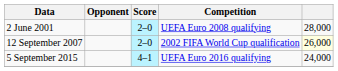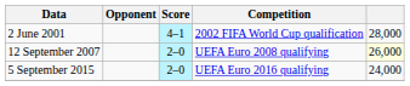 <table class="wikitable">
 <tr>
 <th>Data</th>
 <th>Opponent</th>
 <th>Score</th>
 <th>Competition</th>
 <th></th>
 </tr>
 <tr>
 <td>2 June 2001</td>
 <td></td>
-<td align="center" bgcolor=#bbf3ff>2–0</td>
-<td><a href='#'>UEFA Euro 2008 qualifying</a></td>
+<td align="center" bgcolor=#bbf3ff>4–1</td>
+<td><a href='#'>2002 FIFA World Cup qualification</a></td>
 <td align=center>28,000</td>
 </tr>
 <tr>
 <td>12 September 2007</td>
 <td></td>
 <td align="center" bgcolor=#bbf3ff>2–0</td>
-<td><a href='#'>2002 FIFA World Cup qualification</a></td>
+<td><a href='#'>UEFA Euro 2008 qualifying</a></td>
 <td align=center style="background: lightyellow;">26,000</td>
 </tr>
 <tr>
 <td>5 September 2015</td>
 <td></td>
-<td align="center" bgcolor=#bbf3ff>4–1</td>
+<td align="center" bgcolor=#bbf3ff>2–0</td>
 <td><a href='#'>UEFA Euro 2016 qualifying</a></td>
 <td align=center>24,000</td>
 </tr>
 <tr>
 </tr>
 </table>
